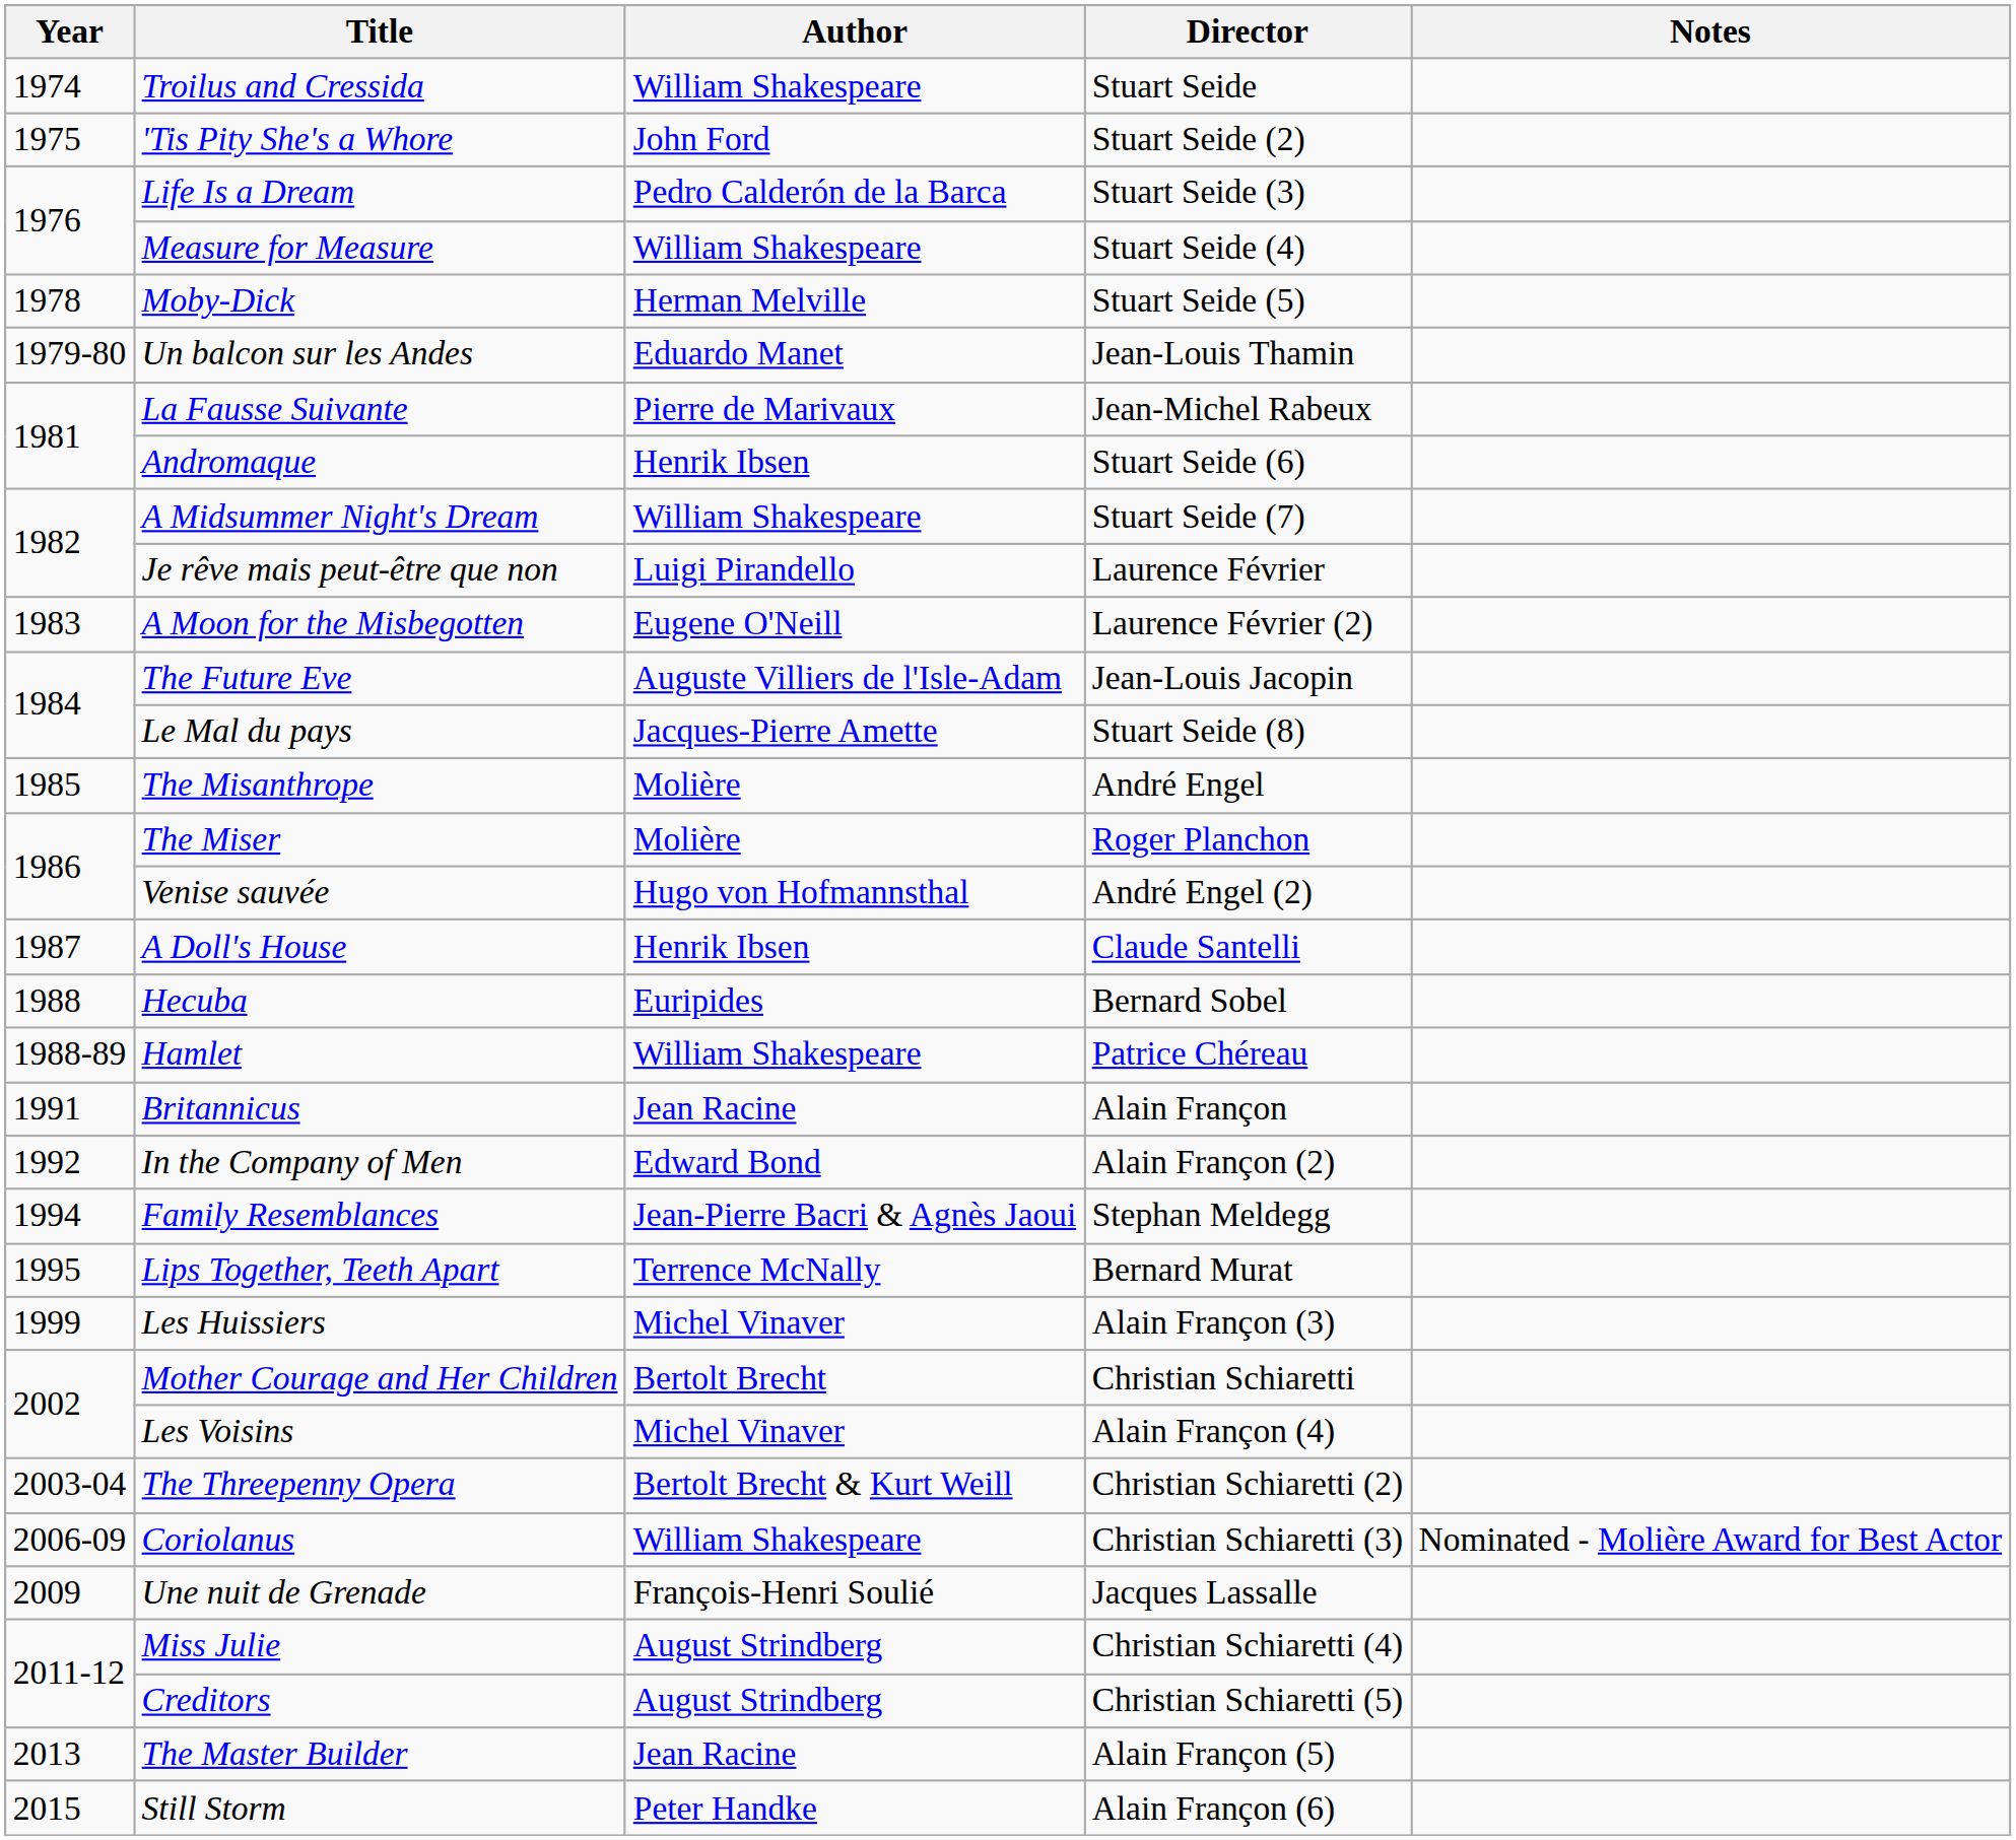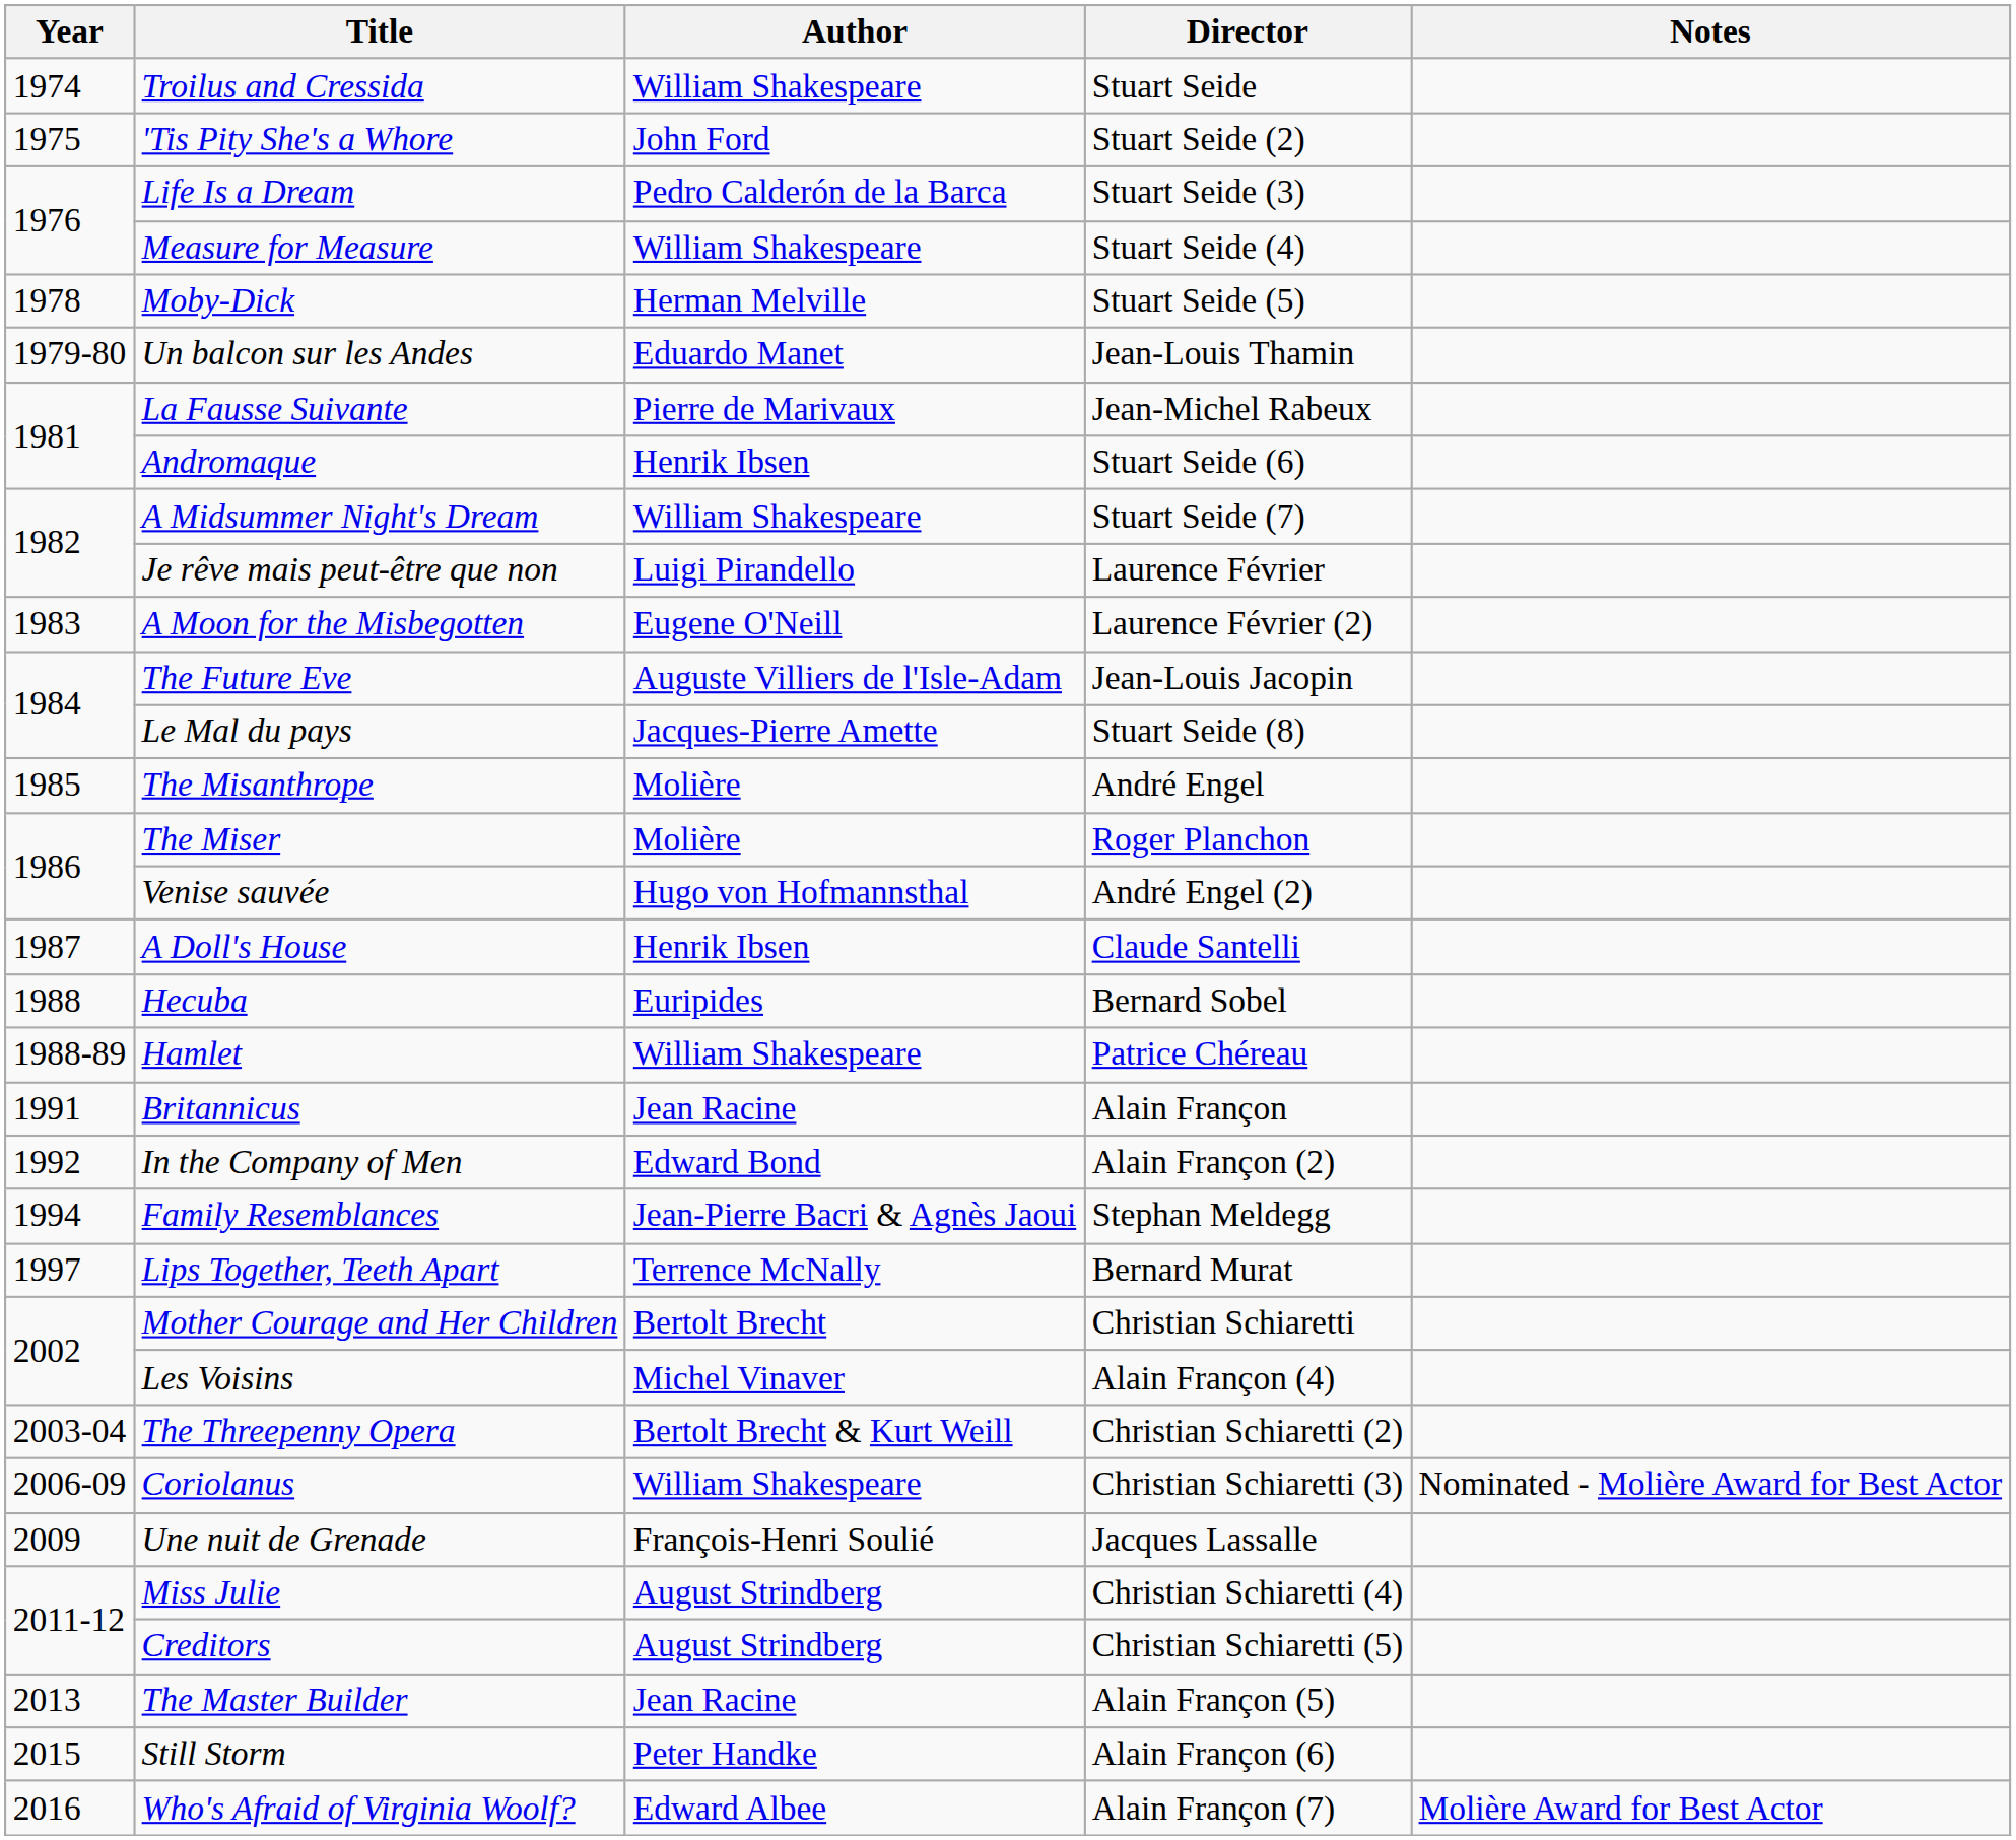 <table class="wikitable">
 <tr>
 <th>Year</th>
 <th>Title</th>
 <th>Author</th>
 <th>Director</th>
 <th>Notes</th>
 </tr>
 <tr>
 <td>1974</td>
 <td><em><a href='#'>Troilus and Cressida</a></em></td>
 <td><a href='#'>William Shakespeare</a></td>
 <td>Stuart Seide</td>
 <td></td>
 </tr>
 <tr>
 <td>1975</td>
 <td><em><a href='#'>'Tis Pity She's a Whore</a></em></td>
 <td><a href='#'>John Ford</a></td>
 <td>Stuart Seide (2)</td>
 <td></td>
 </tr>
 <tr>
 <td rowspan=2>1976</td>
 <td><em><a href='#'>Life Is a Dream</a></em></td>
 <td><a href='#'>Pedro Calderón de la Barca</a></td>
 <td>Stuart Seide (3)</td>
 <td></td>
 </tr>
 <tr>
 <td><em><a href='#'>Measure for Measure</a></em></td>
 <td><a href='#'>William Shakespeare</a></td>
 <td>Stuart Seide (4)</td>
 <td></td>
 </tr>
 <tr>
 <td>1978</td>
 <td><em><a href='#'>Moby-Dick</a></em></td>
 <td><a href='#'>Herman Melville</a></td>
 <td>Stuart Seide (5)</td>
 <td></td>
 </tr>
 <tr>
 <td>1979-80</td>
 <td><em>Un balcon sur les Andes</em></td>
 <td><a href='#'>Eduardo Manet</a></td>
 <td>Jean-Louis Thamin</td>
 <td></td>
 </tr>
 <tr>
 <td rowspan=2>1981</td>
 <td><em><a href='#'>La Fausse Suivante</a></em></td>
 <td><a href='#'>Pierre de Marivaux</a></td>
 <td>Jean-Michel Rabeux</td>
 <td></td>
 </tr>
 <tr>
 <td><em><a href='#'>Andromaque</a></em></td>
 <td><a href='#'>Henrik Ibsen</a></td>
 <td>Stuart Seide (6)</td>
 <td></td>
 </tr>
 <tr>
 <td rowspan=2>1982</td>
 <td><em><a href='#'>A Midsummer Night's Dream</a></em></td>
 <td><a href='#'>William Shakespeare</a></td>
 <td>Stuart Seide (7)</td>
 <td></td>
 </tr>
 <tr>
 <td><em>Je rêve mais peut-être que non</em></td>
 <td><a href='#'>Luigi Pirandello</a></td>
 <td>Laurence Février</td>
 <td></td>
 </tr>
 <tr>
 <td>1983</td>
 <td><em><a href='#'>A Moon for the Misbegotten</a></em></td>
 <td><a href='#'>Eugene O'Neill</a></td>
 <td>Laurence Février (2)</td>
 <td></td>
 </tr>
 <tr>
 <td rowspan=2>1984</td>
 <td><em><a href='#'>The Future Eve</a></em></td>
 <td><a href='#'>Auguste Villiers de l'Isle-Adam</a></td>
 <td>Jean-Louis Jacopin</td>
 <td></td>
 </tr>
 <tr>
 <td><em>Le Mal du pays</em></td>
 <td><a href='#'>Jacques-Pierre Amette</a></td>
 <td>Stuart Seide (8)</td>
 <td></td>
 </tr>
 <tr>
 <td>1985</td>
 <td><em><a href='#'>The Misanthrope</a></em></td>
 <td><a href='#'>Molière</a></td>
 <td>André Engel</td>
 <td></td>
 </tr>
 <tr>
 <td rowspan=2>1986</td>
 <td><em><a href='#'>The Miser</a></em></td>
 <td><a href='#'>Molière</a></td>
 <td><a href='#'>Roger Planchon</a></td>
 <td></td>
 </tr>
 <tr>
 <td><em>Venise sauvée</em></td>
 <td><a href='#'>Hugo von Hofmannsthal</a></td>
 <td>André Engel (2)</td>
 <td></td>
 </tr>
 <tr>
 <td>1987</td>
 <td><em><a href='#'>A Doll's House</a></em></td>
 <td><a href='#'>Henrik Ibsen</a></td>
 <td><a href='#'>Claude Santelli</a></td>
 <td></td>
 </tr>
 <tr>
 <td>1988</td>
 <td><em><a href='#'>Hecuba</a></em></td>
 <td><a href='#'>Euripides</a></td>
 <td>Bernard Sobel</td>
 <td></td>
 </tr>
 <tr>
 <td>1988-89</td>
 <td><em><a href='#'>Hamlet</a></em></td>
 <td><a href='#'>William Shakespeare</a></td>
 <td><a href='#'>Patrice Chéreau</a></td>
 <td></td>
 </tr>
 <tr>
 <td>1991</td>
 <td><em><a href='#'>Britannicus</a></em></td>
 <td><a href='#'>Jean Racine</a></td>
 <td>Alain Françon</td>
 <td></td>
 </tr>
 <tr>
 <td>1992</td>
 <td><em>In the Company of Men</em></td>
 <td><a href='#'>Edward Bond</a></td>
 <td>Alain Françon (2)</td>
 <td></td>
 </tr>
 <tr>
 <td>1994</td>
 <td><em><a href='#'>Family Resemblances</a></em></td>
 <td><a href='#'>Jean-Pierre Bacri</a> & <a href='#'>Agnès Jaoui</a></td>
 <td>Stephan Meldegg</td>
 <td></td>
 </tr>
 <tr>
-<td>1995</td>
+<td>1997</td>
 <td><em><a href='#'>Lips Together, Teeth Apart</a></em></td>
 <td><a href='#'>Terrence McNally</a></td>
 <td>Bernard Murat</td>
-<td></td>
-</tr>
-<tr>
-<td>1999</td>
-<td><em>Les Huissiers</em></td>
-<td><a href='#'>Michel Vinaver</a></td>
-<td>Alain Françon (3)</td>
 <td></td>
 </tr>
 <tr>
 <td rowspan=2>2002</td>
 <td><em><a href='#'>Mother Courage and Her Children</a></em></td>
 <td><a href='#'>Bertolt Brecht</a></td>
 <td>Christian Schiaretti</td>
 <td></td>
 </tr>
 <tr>
 <td><em>Les Voisins</em></td>
 <td><a href='#'>Michel Vinaver</a></td>
 <td>Alain Françon (4)</td>
 <td></td>
 </tr>
 <tr>
 <td>2003-04</td>
 <td><em><a href='#'>The Threepenny Opera</a></em></td>
 <td><a href='#'>Bertolt Brecht</a> & <a href='#'>Kurt Weill</a></td>
 <td>Christian Schiaretti (2)</td>
 <td></td>
 </tr>
 <tr>
 <td>2006-09</td>
 <td><em><a href='#'>Coriolanus</a></em></td>
 <td><a href='#'>William Shakespeare</a></td>
 <td>Christian Schiaretti (3)</td>
 <td>Nominated - <a href='#'>Molière Award for Best Actor</a></td>
 </tr>
 <tr>
 <td>2009</td>
 <td><em>Une nuit de Grenade</em></td>
 <td>François-Henri Soulié</td>
 <td>Jacques Lassalle</td>
 <td></td>
 </tr>
 <tr>
 <td rowspan=2>2011-12</td>
 <td><em><a href='#'>Miss Julie</a></em></td>
 <td><a href='#'>August Strindberg</a></td>
 <td>Christian Schiaretti (4)</td>
 <td></td>
 </tr>
 <tr>
 <td><em><a href='#'>Creditors</a></em></td>
 <td><a href='#'>August Strindberg</a></td>
 <td>Christian Schiaretti (5)</td>
 <td></td>
 </tr>
 <tr>
 <td>2013</td>
 <td><em><a href='#'>The Master Builder</a></em></td>
 <td><a href='#'>Jean Racine</a></td>
 <td>Alain Françon (5)</td>
 <td></td>
 </tr>
 <tr>
 <td>2015</td>
 <td><em>Still Storm</em></td>
 <td><a href='#'>Peter Handke</a></td>
 <td>Alain Françon (6)</td>
 <td></td>
 </tr>
 <tr>
+<td>2016</td>
+<td><em><a href='#'>Who's Afraid of Virginia Woolf?</a></em></td>
+<td><a href='#'>Edward Albee</a></td>
+<td>Alain Françon (7)</td>
+<td><a href='#'>Molière Award for Best Actor</a></td>
+</tr>
+<tr>
 </tr>
 </table>
